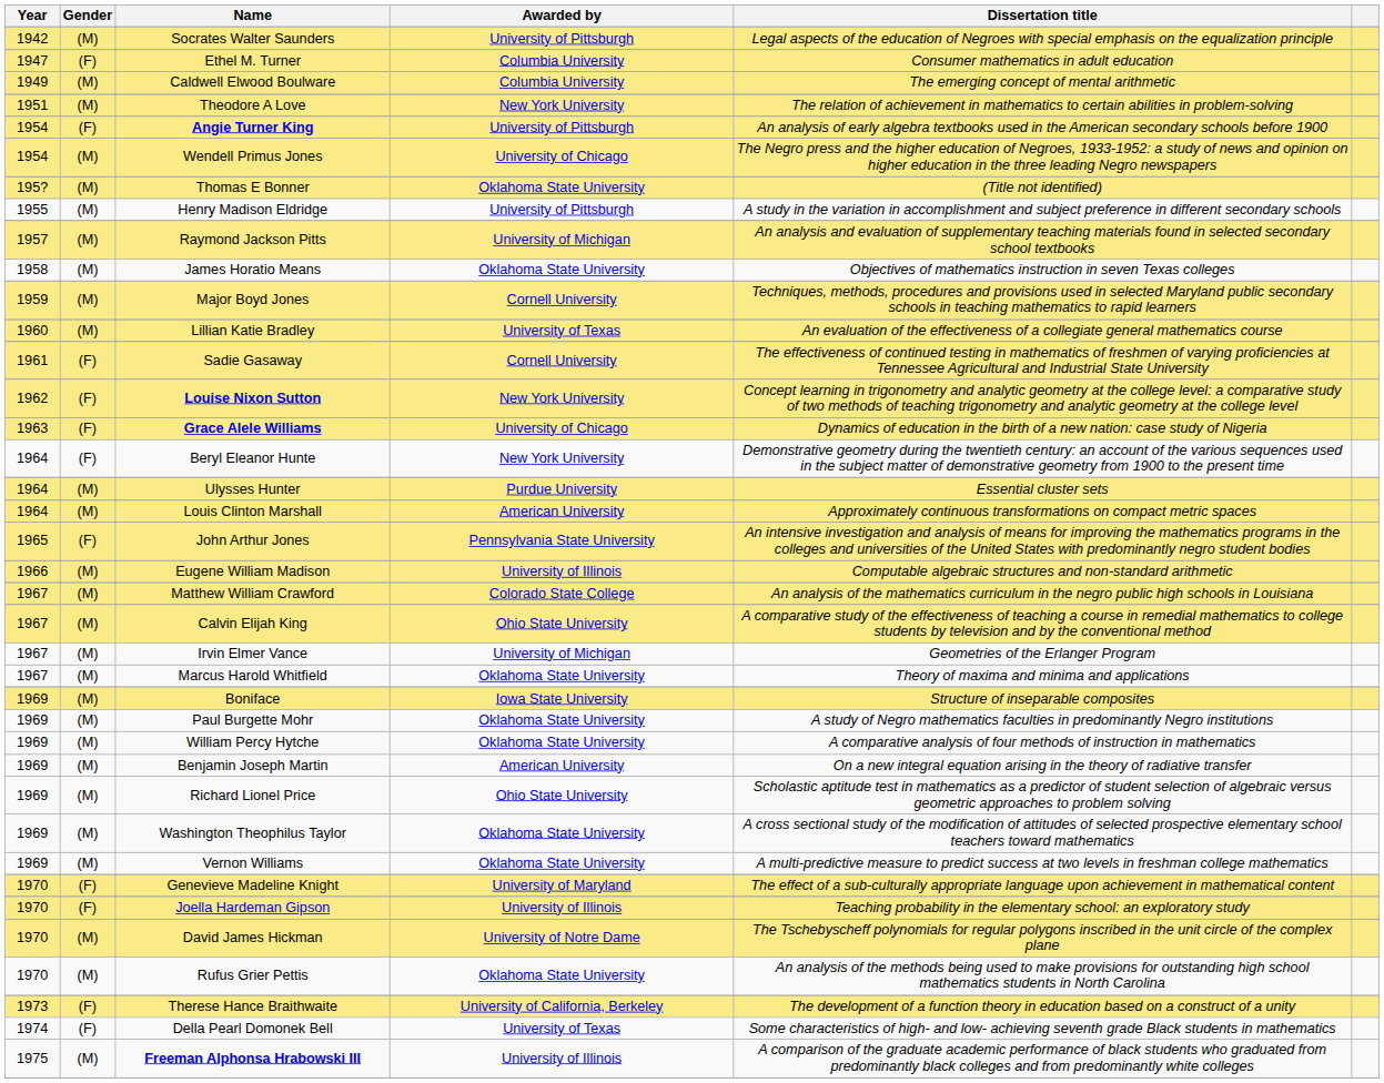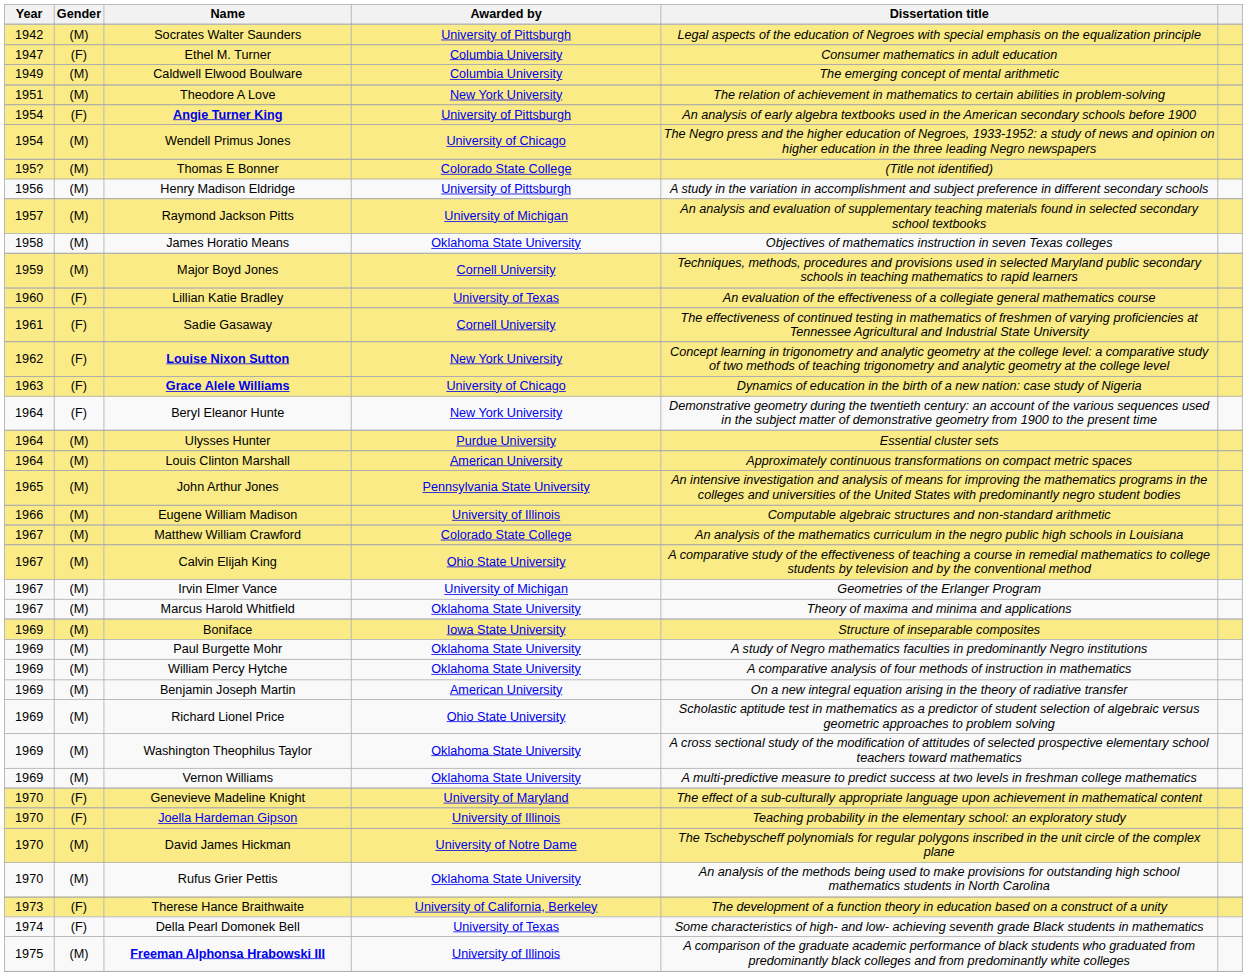 <table class="wikitable sortable" style="text-align:center;">
 <tr>
 <th scope="col" style="width:4%">Year</th>
 <th scope="col" style="width:4%">Gender</th>
 <th scope="col" style="width:20%">Name</th>
 <th scope="col" style="width:25%">Awarded by</th>
 <th scope="col" style="width:45%">Dissertation title</th>
 <th scope="col" style="width:2%" class="unsortable"></th>
 </tr>
 <tr>
 </tr>
 <tr style="background:#FAEB86">
 <td>1942</td>
 <td>(M)</td>
 <td>Socrates Walter Saunders</td>
 <td><a href='#'>University of Pittsburgh</a></td>
 <td><em>Legal aspects of the education of Negroes with special emphasis on the equalization principle</em></td>
 <td></td>
 </tr>
 <tr>
 </tr>
 <tr style="background:#FAEB86">
 <td>1947</td>
 <td>(F)</td>
 <td>Ethel M. Turner</td>
 <td><a href='#'>Columbia University</a></td>
 <td><em>Consumer mathematics in adult education</em></td>
 <td></td>
 </tr>
 <tr>
 </tr>
 <tr style="background:#FAEB86">
 <td>1949</td>
 <td>(M)</td>
 <td>Caldwell Elwood Boulware</td>
 <td><a href='#'>Columbia University</a></td>
 <td><em>The emerging concept of mental arithmetic</em></td>
 <td></td>
 </tr>
 <tr>
 </tr>
 <tr style="background:#FAEB86">
 <td>1951</td>
 <td>(M)</td>
 <td>Theodore A Love</td>
 <td><a href='#'>New York University</a></td>
 <td><em>The relation of achievement in mathematics to certain abilities in problem-solving</em></td>
 <td></td>
 </tr>
 <tr>
 </tr>
 <tr style="background:#FAEB86">
 <td>1954</td>
 <td>(F)</td>
 <td><strong><a href='#'>Angie Turner King</a></strong></td>
 <td><a href='#'>University of Pittsburgh</a></td>
 <td><em>An analysis of early algebra textbooks used in the American secondary schools before 1900</em></td>
 <td></td>
 </tr>
 <tr>
 </tr>
 <tr style="background:#FAEB86">
 <td>1954</td>
 <td>(M)</td>
 <td>Wendell Primus Jones</td>
 <td><a href='#'>University of Chicago</a></td>
 <td><em>The Negro press and the higher education of Negroes, 1933-1952: a study of news and opinion on higher education in the three leading Negro newspapers</em></td>
 <td></td>
 </tr>
 <tr>
 </tr>
 <tr style="background:#FAEB86">
 <td>195?</td>
 <td>(M)</td>
 <td>Thomas E Bonner</td>
-<td><a href='#'>Oklahoma State University</a></td>
+<td><a href='#'>Colorado State College</a></td>
 <td><em>(Title not identified)</em></td>
 <td></td>
 </tr>
 <tr>
-<td>1955</td>
+<td>1956</td>
 <td>(M)</td>
 <td>Henry Madison Eldridge</td>
 <td><a href='#'>University of Pittsburgh</a></td>
 <td><em>A study in the variation in accomplishment and subject preference in different secondary schools</em></td>
 <td></td>
 </tr>
 <tr>
 </tr>
 <tr style="background:#FAEB86">
 <td>1957</td>
 <td>(M)</td>
 <td>Raymond Jackson Pitts</td>
 <td><a href='#'>University of Michigan</a></td>
 <td><em>An analysis and evaluation of supplementary teaching materials found in selected secondary school textbooks</em></td>
 <td></td>
 </tr>
 <tr>
 <td>1958</td>
 <td>(M)</td>
 <td>James Horatio Means</td>
 <td><a href='#'>Oklahoma State University</a></td>
 <td><em>Objectives of mathematics instruction in seven Texas colleges</em></td>
 <td></td>
 </tr>
 <tr>
 </tr>
 <tr style="background:#FAEB86">
 <td>1959</td>
 <td>(M)</td>
 <td>Major Boyd Jones</td>
 <td><a href='#'>Cornell University</a></td>
 <td><em>Techniques, methods, procedures and provisions used in selected Maryland public secondary schools in teaching mathematics to rapid learners</em></td>
 <td></td>
 </tr>
 <tr>
 </tr>
 <tr style="background:#FAEB86">
 <td>1960</td>
-<td>(M)</td>
+<td>(F)</td>
 <td>Lillian Katie Bradley</td>
 <td><a href='#'>University of Texas</a></td>
 <td><em>An evaluation of the effectiveness of a collegiate general mathematics course</em></td>
 <td></td>
 </tr>
 <tr>
 </tr>
 <tr style="background:#FAEB86">
 <td>1961</td>
 <td>(F)</td>
 <td>Sadie Gasaway</td>
 <td><a href='#'>Cornell University</a></td>
 <td><em>The effectiveness of continued testing in mathematics of freshmen of varying proficiencies at Tennessee Agricultural and Industrial State University</em></td>
 <td></td>
 </tr>
 <tr>
 </tr>
 <tr style="background:#FAEB86">
 <td>1962</td>
 <td>(F)</td>
 <td><strong><a href='#'>Louise Nixon Sutton</a></strong></td>
 <td><a href='#'>New York University</a></td>
 <td><em>Concept learning in trigonometry and analytic geometry at the college level: a comparative study of two methods of teaching trigonometry and analytic geometry at the college level</em></td>
 <td></td>
 </tr>
 <tr>
 </tr>
 <tr style="background:#FAEB86">
 <td>1963</td>
 <td>(F)</td>
 <td><strong><a href='#'>Grace Alele Williams</a></strong></td>
 <td><a href='#'>University of Chicago</a></td>
 <td><em>Dynamics of education in the birth of a new nation: case study of Nigeria</em></td>
 <td></td>
 </tr>
 <tr>
 <td>1964</td>
 <td>(F)</td>
 <td>Beryl Eleanor Hunte</td>
 <td><a href='#'>New York University</a></td>
 <td><em>Demonstrative geometry during the twentieth century: an account of the various sequences used in the subject matter of demonstrative geometry from 1900 to the present time</em></td>
 <td></td>
 </tr>
 <tr>
 </tr>
 <tr style="background:#FAEB86">
 <td>1964</td>
 <td>(M)</td>
 <td>Ulysses Hunter</td>
 <td><a href='#'>Purdue University</a></td>
 <td><em>Essential cluster sets</em></td>
 <td></td>
 </tr>
 <tr>
 </tr>
 <tr style="background:#FAEB86">
 <td>1964</td>
 <td>(M)</td>
 <td>Louis Clinton Marshall</td>
 <td><a href='#'>American University</a></td>
 <td><em>Approximately continuous transformations on compact metric spaces</em></td>
 <td></td>
 </tr>
 <tr>
 </tr>
 <tr style="background:#FAEB86">
 <td>1965</td>
-<td>(F)</td>
+<td>(M)</td>
 <td>John Arthur Jones</td>
 <td><a href='#'>Pennsylvania State University</a></td>
 <td><em>An intensive investigation and analysis of means for improving the mathematics programs in the colleges and universities of the United States with predominantly negro student bodies</em></td>
 <td></td>
 </tr>
 <tr>
 </tr>
 <tr style="background:#FAEB86">
 <td>1966</td>
 <td>(M)</td>
 <td>Eugene William Madison</td>
 <td><a href='#'>University of Illinois</a></td>
 <td><em>Computable algebraic structures and non-standard arithmetic</em></td>
 <td></td>
 </tr>
 <tr>
 </tr>
 <tr style="background:#FAEB86">
 <td>1967</td>
 <td>(M)</td>
 <td>Matthew William Crawford</td>
 <td><a href='#'>Colorado State College</a></td>
 <td><em>An analysis of the mathematics curriculum in the negro public high schools in Louisiana</em></td>
 <td></td>
 </tr>
 <tr>
 </tr>
 <tr style="background:#FAEB86">
 <td>1967</td>
 <td>(M)</td>
 <td>Calvin Elijah King</td>
 <td><a href='#'>Ohio State University</a></td>
 <td><em>A comparative study of the effectiveness of teaching a course in remedial mathematics to college students by television and by the conventional method</em></td>
 <td></td>
 </tr>
 <tr>
 <td>1967</td>
 <td>(M)</td>
 <td>Irvin Elmer Vance</td>
 <td><a href='#'>University of Michigan</a></td>
 <td><em>Geometries of the Erlanger Program</em></td>
 <td></td>
 </tr>
 <tr>
 <td>1967</td>
 <td>(M)</td>
 <td>Marcus Harold Whitfield</td>
 <td><a href='#'>Oklahoma State University</a></td>
 <td><em>Theory of maxima and minima and applications</em></td>
 <td></td>
 </tr>
 <tr>
 </tr>
 <tr style="background:#FAEB86">
 <td>1969</td>
 <td>(M)</td>
 <td>Boniface</td>
 <td><a href='#'>Iowa State University</a></td>
 <td><em>Structure of inseparable composites</em></td>
 <td></td>
 </tr>
 <tr>
 <td>1969</td>
 <td>(M)</td>
 <td>Paul Burgette Mohr</td>
 <td><a href='#'>Oklahoma State University</a></td>
 <td><em>A study of Negro mathematics faculties in predominantly Negro institutions</em></td>
 <td></td>
 </tr>
 <tr>
 <td>1969</td>
 <td>(M)</td>
 <td>William Percy Hytche</td>
 <td><a href='#'>Oklahoma State University</a></td>
 <td><em>A comparative analysis of four methods of instruction in mathematics</em></td>
 <td></td>
 </tr>
 <tr>
 <td>1969</td>
 <td>(M)</td>
 <td>Benjamin Joseph Martin</td>
 <td><a href='#'>American University</a></td>
 <td><em>On a new integral equation arising in the theory of radiative transfer</em></td>
 <td></td>
 </tr>
 <tr>
 <td>1969</td>
 <td>(M)</td>
 <td>Richard Lionel Price</td>
 <td><a href='#'>Ohio State University</a></td>
 <td><em>Scholastic aptitude test in mathematics as a predictor of student selection of algebraic versus geometric approaches to problem solving</em></td>
 <td></td>
 </tr>
 <tr>
 <td>1969</td>
 <td>(M)</td>
 <td>Washington Theophilus Taylor</td>
 <td><a href='#'>Oklahoma State University</a></td>
 <td><em>A cross sectional study of the modification of attitudes of selected prospective elementary school teachers toward mathematics</em></td>
 <td></td>
 </tr>
 <tr>
 <td>1969</td>
 <td>(M)</td>
 <td>Vernon Williams</td>
 <td><a href='#'>Oklahoma State University</a></td>
 <td><em>A multi-predictive measure to predict success at two levels in freshman college mathematics</em></td>
 <td></td>
 </tr>
 <tr>
 </tr>
 <tr style="background:#FAEB86">
 <td>1970</td>
 <td>(F)</td>
 <td>Genevieve Madeline Knight</td>
 <td><a href='#'>University of Maryland</a></td>
 <td><em>The effect of a sub-culturally appropriate language upon achievement in mathematical content</em></td>
 <td></td>
 </tr>
 <tr>
 </tr>
 <tr style="background:#FAEB86">
 <td>1970</td>
 <td>(F)</td>
 <td><a href='#'>Joella Hardeman Gipson</a></td>
 <td><a href='#'>University of Illinois</a></td>
 <td><em>Teaching probability in the elementary school: an exploratory study</em></td>
 <td></td>
 </tr>
 <tr>
 </tr>
 <tr style="background:#FAEB86">
 <td>1970</td>
 <td>(M)</td>
 <td>David James Hickman</td>
 <td><a href='#'>University of Notre Dame</a></td>
 <td><em>The Tschebyscheff polynomials for regular polygons inscribed in the unit circle of the complex plane</em></td>
 <td></td>
 </tr>
 <tr>
 <td>1970</td>
 <td>(M)</td>
 <td>Rufus Grier Pettis</td>
 <td><a href='#'>Oklahoma State University</a></td>
 <td><em>An analysis of the methods being used to make provisions for outstanding high school mathematics students in North Carolina</em></td>
 <td></td>
 </tr>
 <tr>
 </tr>
 <tr style="background:#FAEB86">
 <td>1973</td>
 <td>(F)</td>
 <td>Therese Hance Braithwaite</td>
 <td><a href='#'>University of California, Berkeley</a></td>
 <td><em>The development of a function theory in education based on a construct of a unity</em></td>
 <td></td>
 </tr>
 <tr>
 <td>1974</td>
 <td>(F)</td>
 <td>Della Pearl Domonek Bell</td>
 <td><a href='#'>University of Texas</a></td>
 <td><em>Some characteristics of high- and low- achieving seventh grade Black students in mathematics</em></td>
 <td></td>
 </tr>
 <tr>
 <td>1975</td>
 <td>(M)</td>
 <td><strong><a href='#'>Freeman Alphonsa Hrabowski III</a></strong></td>
 <td><a href='#'>University of Illinois</a></td>
 <td><em>A comparison of the graduate academic performance of black students who graduated from predominantly black colleges and from predominantly white colleges</em></td>
 <td></td>
 </tr>
 <tr>
 </tr>
 </table>
